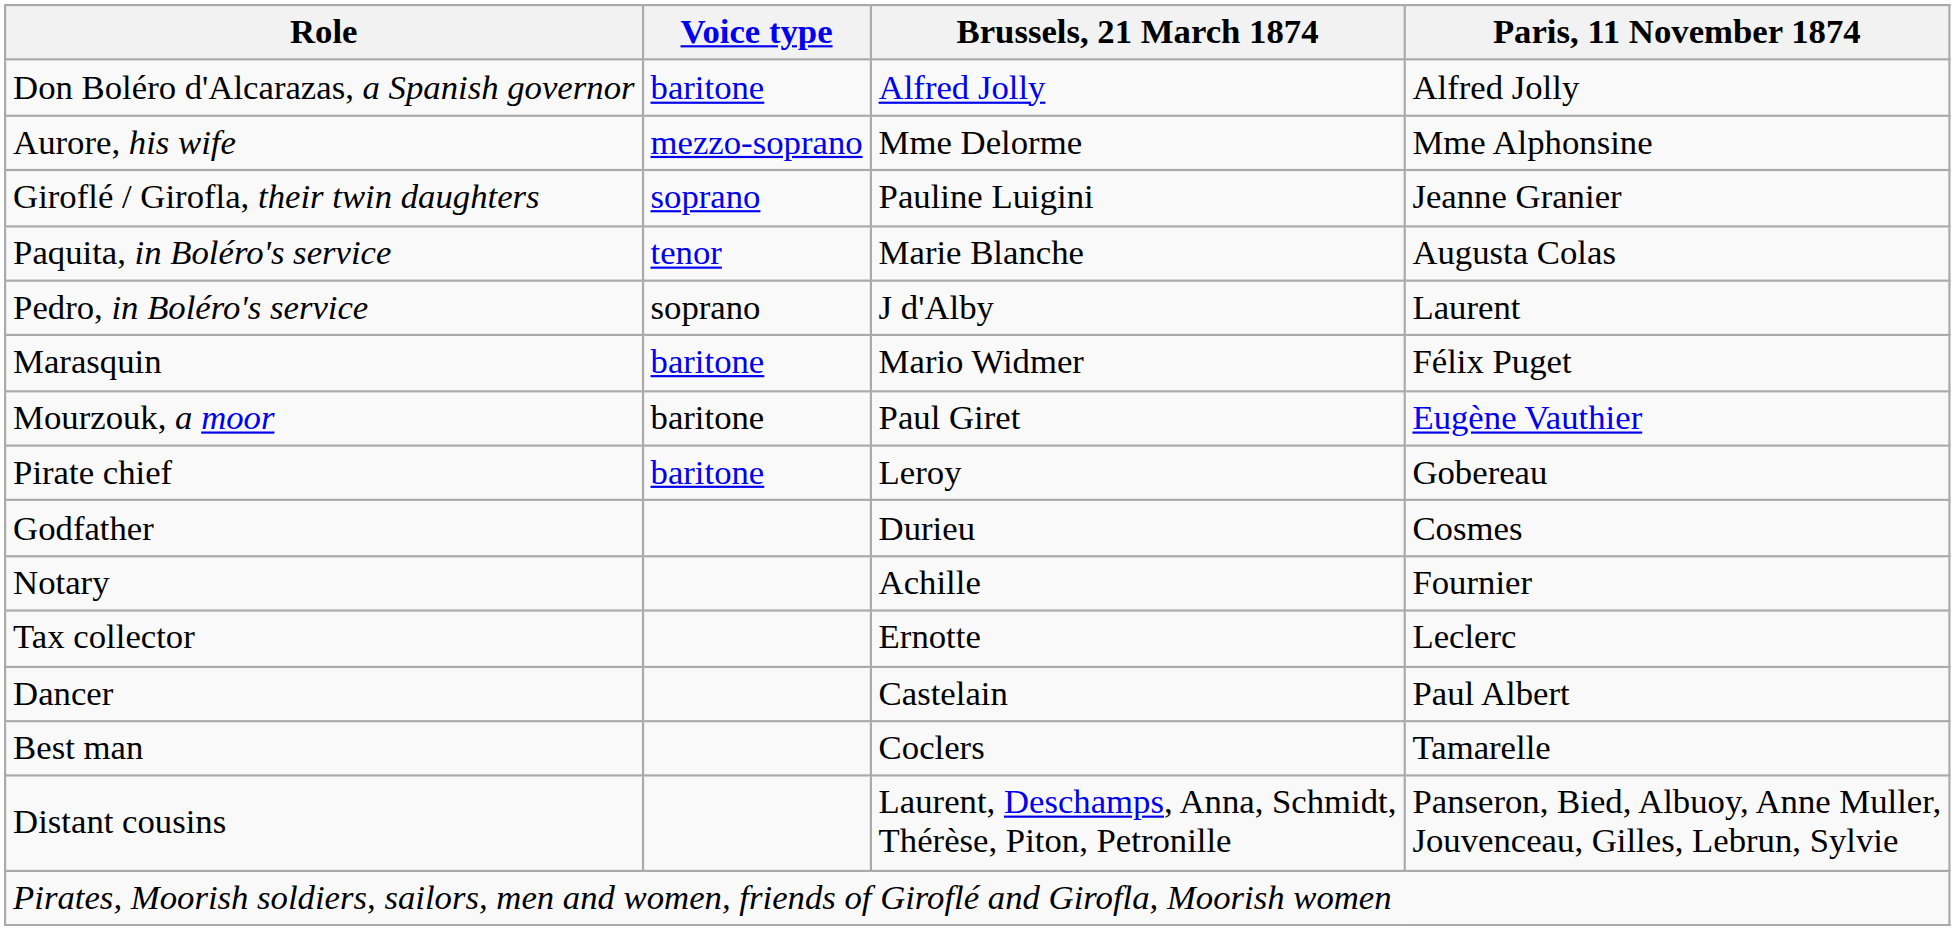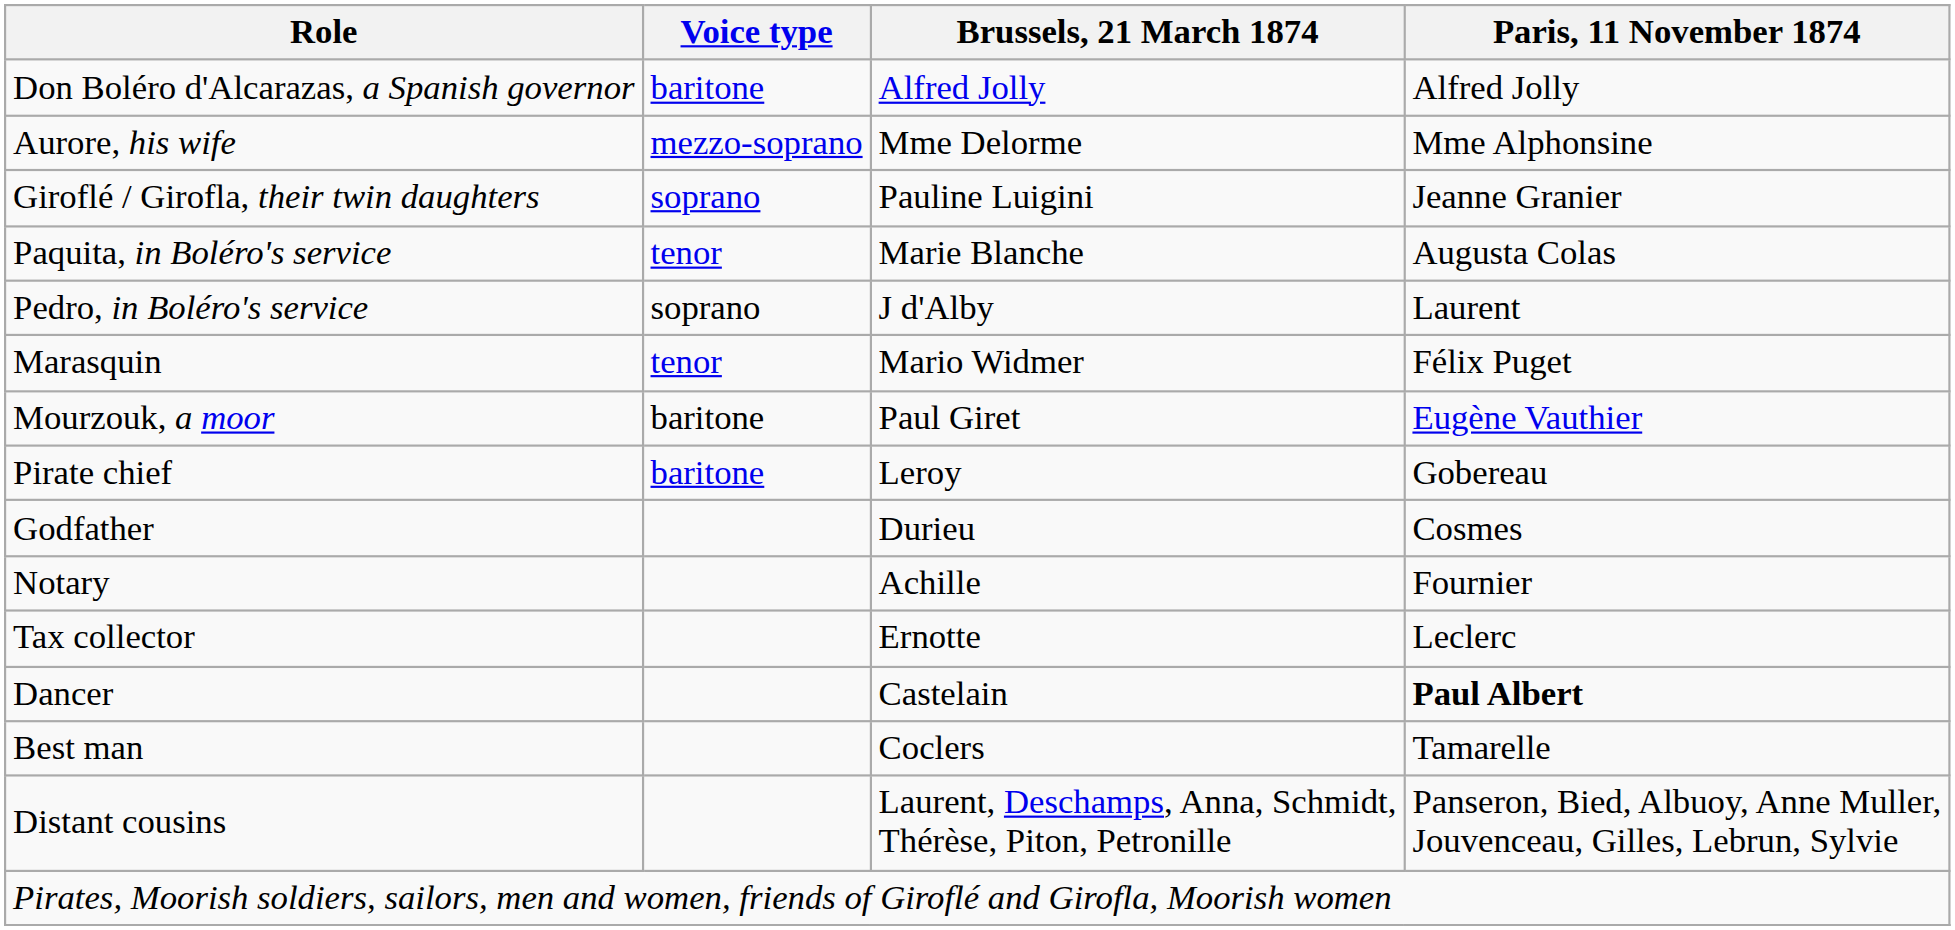 <table class="wikitable">
 <tr>
 <th>Role</th>
 <th><a href='#'>Voice type</a></th>
 <th>Brussels, 21 March 1874</th>
 <th>Paris, 11 November 1874</th>
 </tr>
 <tr>
 <td>Don Boléro d'Alcarazas, <em>a Spanish governor</em></td>
 <td><a href='#'>baritone</a></td>
 <td><a href='#'>Alfred Jolly</a></td>
 <td>Alfred Jolly</td>
 </tr>
 <tr>
 <td>Aurore, <em>his wife</em></td>
 <td><a href='#'>mezzo-soprano</a></td>
 <td>Mme Delorme</td>
 <td>Mme Alphonsine</td>
 </tr>
 <tr>
 <td>Giroflé / Girofla, <em>their twin daughters</em></td>
 <td><a href='#'>soprano</a></td>
 <td>Pauline Luigini</td>
 <td>Jeanne Granier</td>
 </tr>
 <tr>
 <td>Paquita, <em>in Boléro's service</em></td>
 <td><a href='#'>tenor</a></td>
 <td>Marie Blanche</td>
 <td>Augusta Colas</td>
 </tr>
 <tr>
 <td>Pedro, <em>in Boléro's service</em></td>
 <td>soprano</td>
 <td>J d'Alby</td>
 <td>Laurent</td>
 </tr>
 <tr>
 <td>Marasquin</td>
-<td><a href='#'>baritone</a></td>
+<td><a href='#'>tenor</a></td>
 <td>Mario Widmer</td>
 <td>Félix Puget</td>
 </tr>
 <tr>
 <td>Mourzouk, <em>a <a href='#'>moor</a></em></td>
 <td>baritone</td>
 <td>Paul Giret</td>
 <td><a href='#'>Eugène Vauthier</a></td>
 </tr>
 <tr>
 <td>Pirate chief</td>
 <td><a href='#'>baritone</a></td>
 <td>Leroy</td>
 <td>Gobereau</td>
 </tr>
 <tr>
 <td>Godfather</td>
 <td></td>
 <td>Durieu</td>
 <td>Cosmes</td>
 </tr>
 <tr>
 <td>Notary</td>
 <td></td>
 <td>Achille</td>
 <td>Fournier</td>
 </tr>
 <tr>
 <td>Tax collector</td>
 <td></td>
 <td>Ernotte</td>
 <td>Leclerc</td>
 </tr>
 <tr>
 <td>Dancer</td>
 <td></td>
 <td>Castelain</td>
-<td>Paul Albert</td>
+<td><strong>Paul Albert</strong></td>
 </tr>
 <tr>
 <td>Best man</td>
 <td></td>
 <td>Coclers</td>
 <td>Tamarelle</td>
 </tr>
 <tr>
 <td>Distant cousins</td>
 <td></td>
 <td>Laurent, <a href='#'>Deschamps</a>, Anna, Schmidt,<br> Thérèse, Piton, Petronille</td>
 <td>Panseron, Bied, Albuoy, Anne Muller,<br> Jouvenceau, Gilles, Lebrun, Sylvie</td>
 </tr>
 <tr>
 <td colspan="4"><em>Pirates, Moorish soldiers, sailors, men and women, friends of Giroflé and Girofla, Moorish women</em></td>
 </tr>
 <tr>
 </tr>
 </table>
